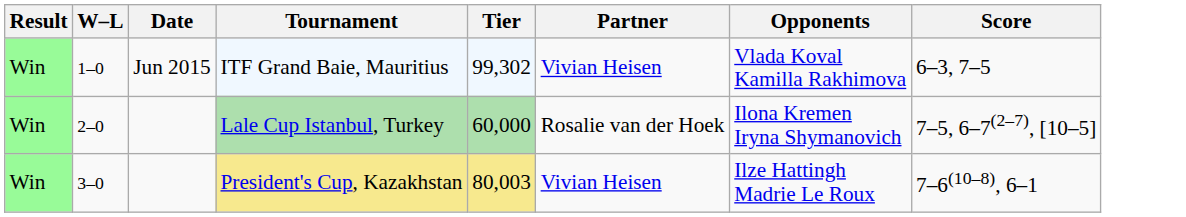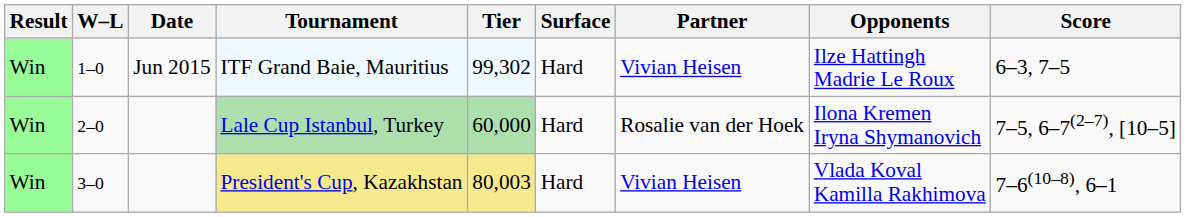 <table class="sortable wikitable">
 <tr>
 <th>Result</th>
 <th class="unsortable">W–L</th>
 <th>Date</th>
 <th>Tournament</th>
 <th>Tier</th>
+<th>Surface</th>
 <th>Partner</th>
 <th>Opponents</th>
 <th class="unsortable">Score</th>
 </tr>
 <tr>
 <td style="background:#98fb98;">Win</td>
 <td><small>1–0</small></td>
 <td>Jun 2015</td>
 <td style="background:#f0f8ff;">ITF Grand Baie, Mauritius</td>
 <td style="background:#f0f8ff;">99,302</td>
+<td>Hard</td>
 <td> <a href='#'>Vivian Heisen</a></td>
-<td> <a href='#'>Vlada Koval</a> <br>  <a href='#'>Kamilla Rakhimova</a></td>
+<td> <a href='#'>Ilze Hattingh</a> <br>  <a href='#'>Madrie Le Roux</a></td>
 <td>6–3, 7–5</td>
 </tr>
 <tr>
 <td style="background:#98fb98;">Win</td>
 <td><small>2–0</small></td>
 <td><a href='#'></a></td>
 <td style="background:#addfad;"><a href='#'>Lale Cup Istanbul</a>, Turkey</td>
 <td style="background:#addfad;">60,000</td>
+<td>Hard</td>
 <td> Rosalie van der Hoek</td>
 <td> <a href='#'>Ilona Kremen</a> <br>  <a href='#'>Iryna Shymanovich</a></td>
 <td>7–5, 6–7<sup>(2–7)</sup>, [10–5]</td>
 </tr>
 <tr>
 <td style="background:#98fb98;">Win</td>
 <td><small>3–0</small></td>
 <td><a href='#'></a></td>
 <td style="background:#f7e98e;"><a href='#'>President's Cup</a>, Kazakhstan</td>
 <td style="background:#f7e98e;">80,003</td>
+<td>Hard</td>
 <td> <a href='#'>Vivian Heisen</a></td>
-<td> <a href='#'>Ilze Hattingh</a> <br>  <a href='#'>Madrie Le Roux</a></td>
+<td> <a href='#'>Vlada Koval</a> <br>  <a href='#'>Kamilla Rakhimova</a></td>
 <td>7–6<sup>(10–8)</sup>, 6–1</td>
 </tr>
 </table>
